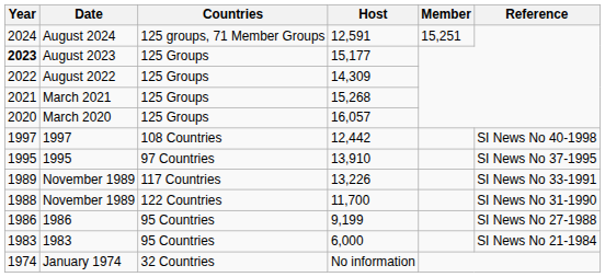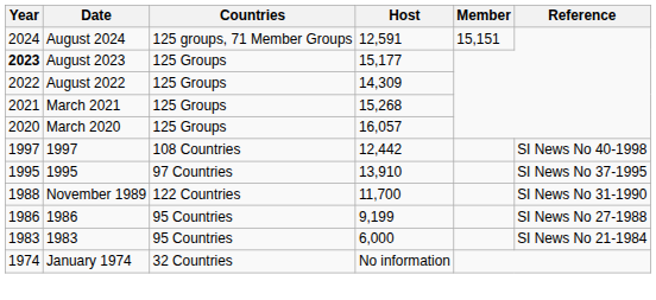 <table class="wikitable sortable">
 <tr>
 <th scope="col">Year</th>
 <th scope="col">Date</th>
 <th scope="col">Countries</th>
 <th scope="col">Host</th>
 <th scope="col">Member</th>
 <th scope="col">Reference</th>
 </tr>
 <tr>
 <td>2024</td>
 <td>August 2024</td>
 <td>125 groups, 71 Member Groups</td>
 <td>12,591</td>
-<td>15,251</td>
+<td>15,151</td>
 </tr>
 <tr>
 <td><strong>2023</strong></td>
 <td>August 2023</td>
 <td>125 Groups</td>
 <td>15,177</td>
 </tr>
 <tr>
 <td>2022</td>
 <td>August 2022</td>
 <td>125 Groups</td>
 <td>14,309</td>
 </tr>
 <tr>
 <td>2021</td>
 <td>March 2021</td>
 <td>125 Groups</td>
 <td>15,268</td>
 </tr>
 <tr>
 <td>2020</td>
 <td>March 2020</td>
 <td>125 Groups</td>
 <td>16,057</td>
 </tr>
 <tr>
 <td>1997</td>
 <td>1997</td>
 <td>108 Countries</td>
 <td>12,442</td>
 <td></td>
 <td>SI News No 40-1998</td>
 </tr>
 <tr>
 <td>1995</td>
 <td>1995</td>
 <td>97 Countries</td>
 <td>13,910</td>
 <td></td>
 <td>SI News No 37-1995</td>
 </tr>
 <tr>
-<td>1989</td>
-<td>November 1989</td>
-<td>117 Countries</td>
-<td>13,226</td>
-<td></td>
-<td>SI News No 33-1991</td>
-</tr>
-<tr>
 <td>1988</td>
 <td>November 1989</td>
 <td>122 Countries</td>
 <td>11,700</td>
 <td></td>
 <td>SI News No 31-1990</td>
 </tr>
 <tr>
 <td>1986</td>
 <td>1986</td>
 <td>95 Countries</td>
 <td>9,199</td>
 <td></td>
 <td>SI News No 27-1988</td>
 </tr>
 <tr>
 <td>1983</td>
 <td>1983</td>
 <td>95 Countries</td>
 <td>6,000</td>
 <td></td>
 <td>SI News No 21-1984</td>
 </tr>
 <tr>
 <td>1974</td>
 <td>January 1974</td>
 <td>32 Countries</td>
 <td>No information</td>
 </tr>
 </table>
